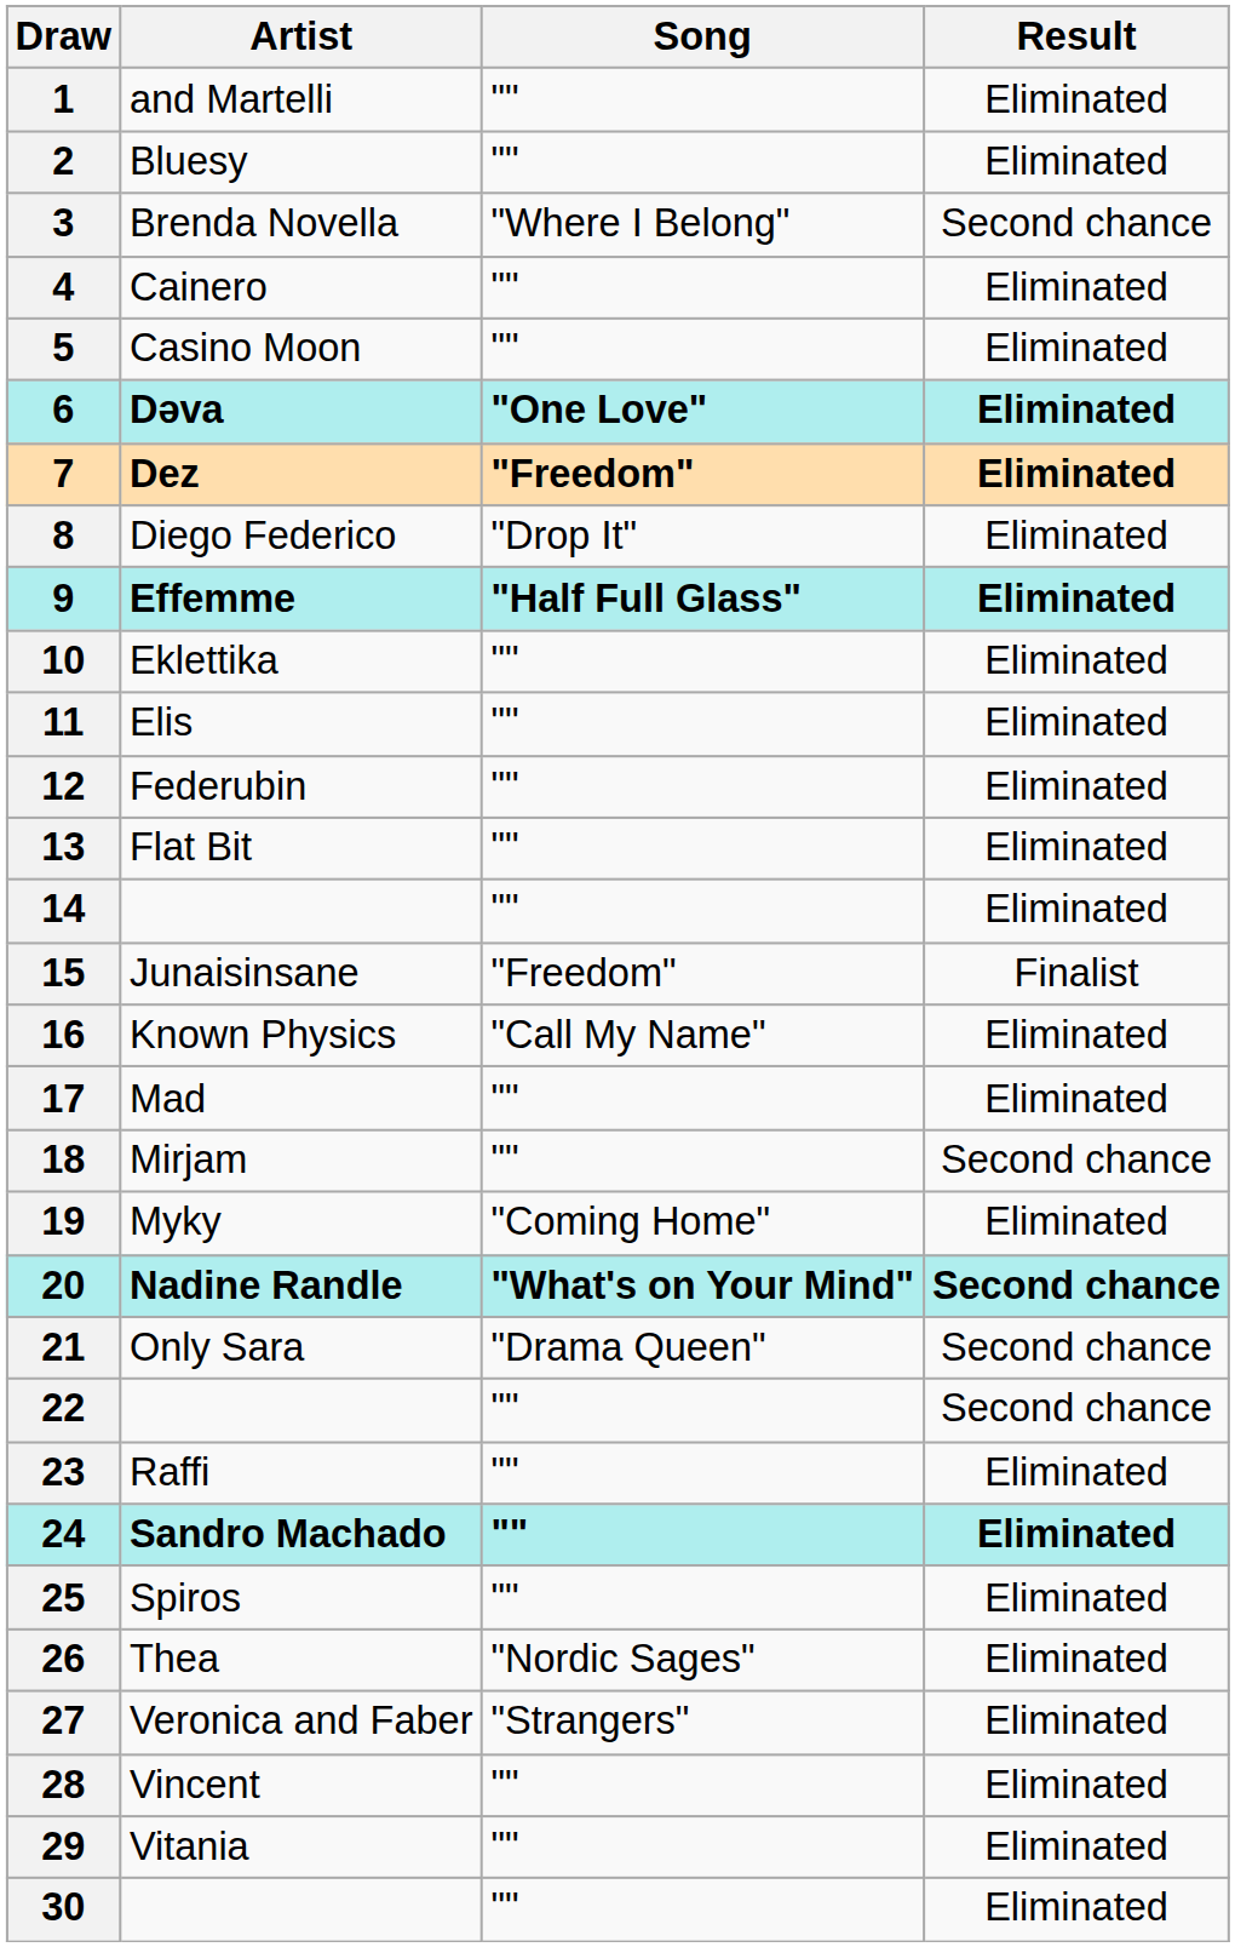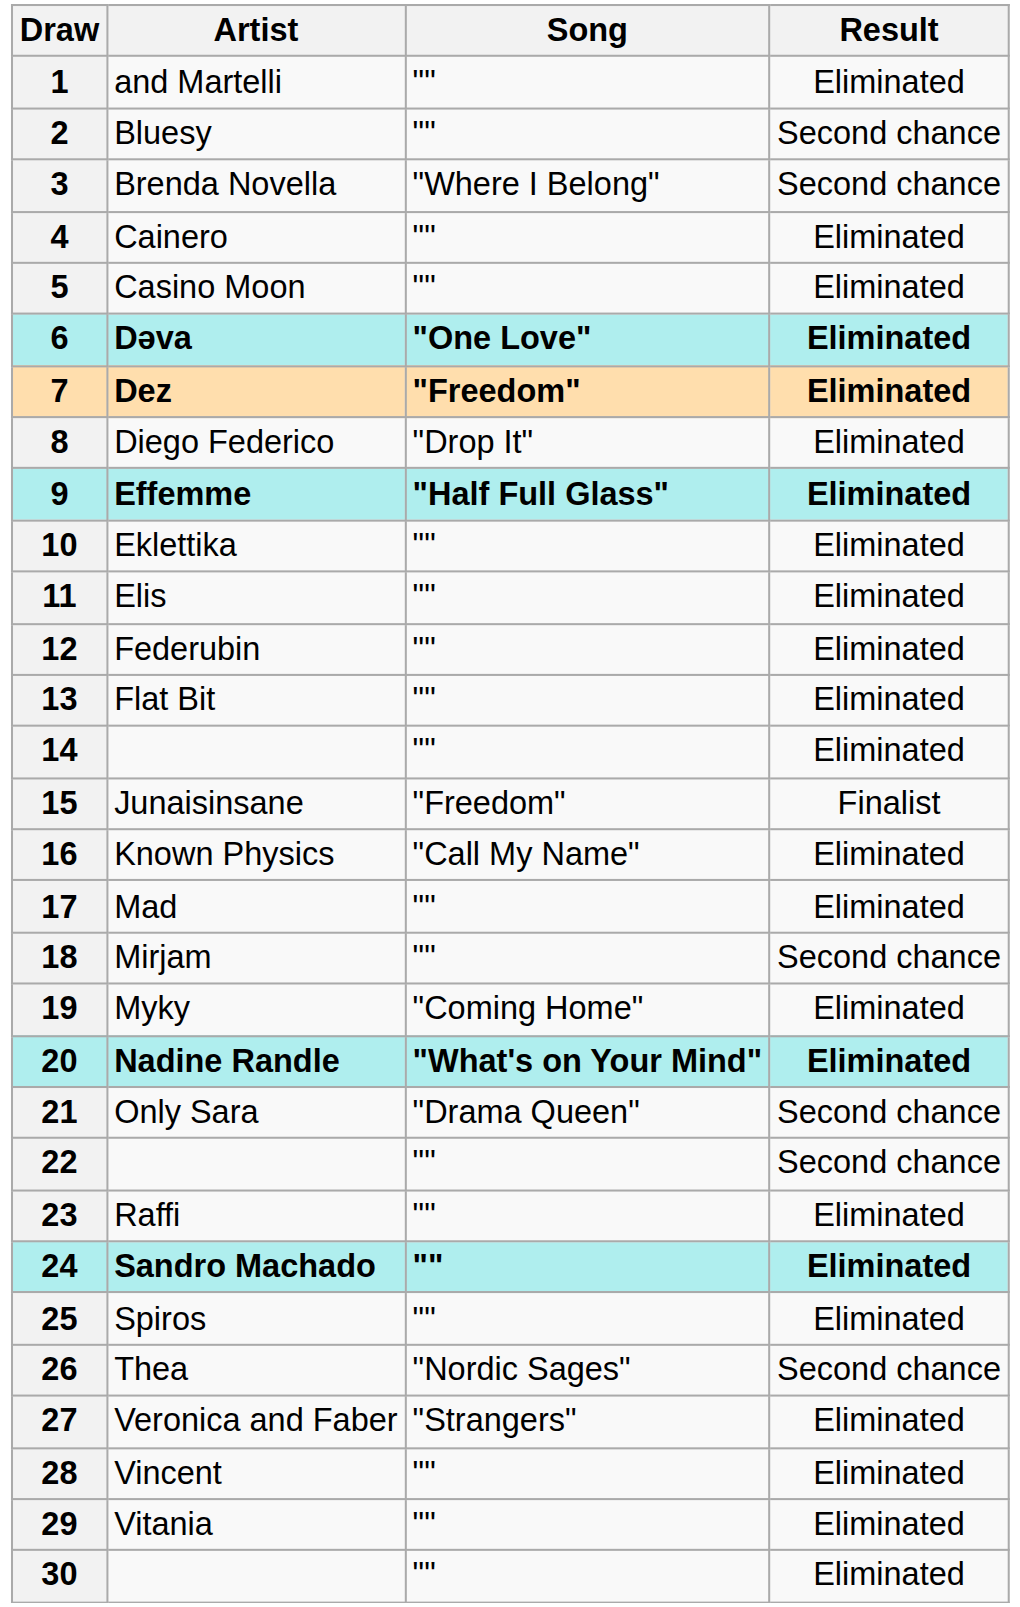 <table class="sortable wikitable plainrowheaders" style="margin: 1em auto 1em auto; text-align:center;">
 <tr>
 <th>Draw</th>
 <th>Artist</th>
 <th>Song</th>
 <th>Result</th>
 </tr>
 <tr>
 <th scope="row" style="text-align:center;">1</th>
 <td align="left"> and Martelli</td>
 <td align="left">""</td>
 <td data-sort-value="3">Eliminated</td>
 </tr>
 <tr>
 <th scope="row" style="text-align:center;">2</th>
 <td align="left">Bluesy</td>
 <td align="left">""</td>
-<td data-sort-value="3">Eliminated</td>
+<td data-sort-value="2">Second chance</td>
 </tr>
 <tr>
 <th scope="row" style="text-align:center;">3</th>
 <td align="left">Brenda Novella</td>
 <td align="left">"Where I Belong"</td>
 <td data-sort-value="2">Second chance</td>
 </tr>
 <tr>
 <th scope="row" style="text-align:center;">4</th>
 <td align="left">Cainero</td>
 <td align="left">""</td>
 <td data-sort-value="3">Eliminated</td>
 </tr>
 <tr>
 <th scope="row" style="text-align:center;">5</th>
 <td align="left">Casino Moon</td>
 <td align="left">""</td>
 <td data-sort-value="3">Eliminated</td>
 </tr>
 <tr style="font-weight:bold; background:paleturquoise;">
 <th scope="row" style="text-align:center; font-weight:bold; background:paleturquoise;">6</th>
 <td align="left">Dəva</td>
 <td align="left">"One Love"</td>
 <td data-sort-value="3">Eliminated</td>
 </tr>
 <tr style="font-weight:bold; background:navajowhite;">
 <th scope="row" style="text-align:center; font-weight:bold; background:navajowhite;">7</th>
 <td align="left">Dez</td>
 <td align="left">"Freedom"</td>
 <td data-sort-value="3">Eliminated</td>
 </tr>
 <tr>
 <th scope="row" style="text-align:center;">8</th>
 <td align="left">Diego Federico</td>
 <td align="left">"Drop It"</td>
 <td data-sort-value="3">Eliminated</td>
 </tr>
 <tr style="font-weight:bold; background:paleturquoise;">
 <th scope="row" style="text-align:center; font-weight:bold; background:paleturquoise;">9</th>
 <td align="left">Effemme</td>
 <td align="left">"Half Full Glass"</td>
 <td data-sort-value="3">Eliminated</td>
 </tr>
 <tr>
 <th scope="row" style="text-align:center;">10</th>
 <td align="left">Eklettika</td>
 <td align="left">""</td>
 <td data-sort-value="3">Eliminated</td>
 </tr>
 <tr>
 <th scope="row" style="text-align:center;">11</th>
 <td align="left">Elis</td>
 <td align="left">""</td>
 <td data-sort-value="3">Eliminated</td>
 </tr>
 <tr>
 <th scope="row" style="text-align:center;">12</th>
 <td align="left">Federubin</td>
 <td align="left">""</td>
 <td data-sort-value="3">Eliminated</td>
 </tr>
 <tr>
 <th scope="row" style="text-align:center;">13</th>
 <td align="left">Flat Bit</td>
 <td align="left">""</td>
 <td data-sort-value="3">Eliminated</td>
 </tr>
 <tr>
 <th scope="row" style="text-align:center;">14</th>
 <td align="left"></td>
 <td align="left">""</td>
 <td data-sort-value="3">Eliminated</td>
 </tr>
 <tr>
 <th scope="row" style="text-align:center;">15</th>
 <td align="left">Junaisinsane</td>
 <td align="left">"Freedom"</td>
 <td data-sort-value="1">Finalist</td>
 </tr>
 <tr>
 <th scope="row" style="text-align:center;">16</th>
 <td align="left">Known Physics</td>
 <td align="left">"Call My Name"</td>
 <td data-sort-value="3">Eliminated</td>
 </tr>
 <tr>
 <th scope="row" style="text-align:center;">17</th>
 <td align="left">Mad</td>
 <td align="left">""</td>
 <td data-sort-value="3">Eliminated</td>
 </tr>
 <tr>
 <th scope="row" style="text-align:center;">18</th>
 <td align="left">Mirjam</td>
 <td align="left">""</td>
 <td data-sort-value="2">Second chance</td>
 </tr>
 <tr>
 <th scope="row" style="text-align:center;">19</th>
 <td align="left">Myky</td>
 <td align="left">"Coming Home"</td>
 <td data-sort-value="3">Eliminated</td>
 </tr>
 <tr style="font-weight:bold; background:paleturquoise;">
 <th scope="row" style="text-align:center; font-weight:bold; background:paleturquoise;">20</th>
 <td align="left">Nadine Randle</td>
 <td align="left">"What's on Your Mind"</td>
-<td data-sort-value="2">Second chance</td>
+<td data-sort-value="3">Eliminated</td>
 </tr>
 <tr>
 <th scope="row" style="text-align:center;">21</th>
 <td align="left">Only Sara</td>
 <td align="left">"Drama Queen"</td>
 <td data-sort-value="2">Second chance</td>
 </tr>
 <tr>
 <th scope="row" style="text-align:center;">22</th>
 <td align="left"></td>
 <td align="left">""</td>
 <td data-sort-value="2">Second chance</td>
 </tr>
 <tr>
 <th scope="row" style="text-align:center;">23</th>
 <td align="left">Raffi</td>
 <td align="left">""</td>
 <td data-sort-value="3">Eliminated</td>
 </tr>
 <tr style="font-weight:bold; background:paleturquoise;">
 <th scope="row" style="text-align:center; font-weight:bold; background:paleturquoise;">24</th>
 <td align="left">Sandro Machado</td>
 <td align="left">""</td>
 <td data-sort-value="3">Eliminated</td>
 </tr>
 <tr>
 <th scope="row" style="text-align:center;">25</th>
 <td align="left">Spiros</td>
 <td align="left">""</td>
 <td data-sort-value="3">Eliminated</td>
 </tr>
 <tr>
 <th scope="row" style="text-align:center;">26</th>
 <td align="left">Thea</td>
 <td align="left">"Nordic Sages"</td>
-<td data-sort-value="3">Eliminated</td>
+<td data-sort-value="2">Second chance</td>
 </tr>
 <tr>
 <th scope="row" style="text-align:center;">27</th>
 <td align="left">Veronica and Faber</td>
 <td align="left">"Strangers"</td>
 <td data-sort-value="3">Eliminated</td>
 </tr>
 <tr>
 <th scope="row" style="text-align:center;">28</th>
 <td align="left">Vincent</td>
 <td align="left">""</td>
 <td data-sort-value="3">Eliminated</td>
 </tr>
 <tr>
 <th scope="row" style="text-align:center;">29</th>
 <td align="left">Vitania</td>
 <td align="left">""</td>
 <td data-sort-value="3">Eliminated</td>
 </tr>
 <tr>
 <th scope="row" style="text-align:center;">30</th>
 <td align="left"></td>
 <td align="left">""</td>
 <td data-sort-value="3">Eliminated</td>
 </tr>
 </table>
